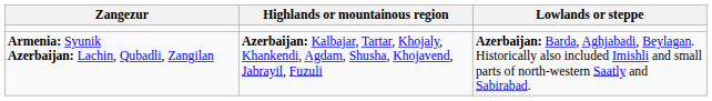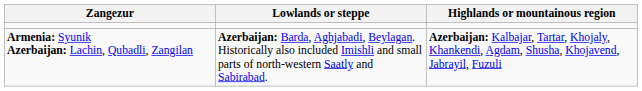 <table class="wikitable">
 <tr>
 <th scope="col" style="width: 33%;">Zangezur</th>
+<th scope="col" style="width: 33%;">Lowlands or steppe</th>
 <th scope="col" style="width: 33%;">Highlands or mountainous region</th>
-<th scope="col" style="width: 33%;">Lowlands or steppe</th>
 </tr>
 <tr>
 <td></td>
 <td></td>
 <td></td>
 </tr>
 <tr style="vertical-align: top;">
 <td> <strong>Armenia:</strong> <a href='#'>Syunik</a><br> <strong>Azerbaijan:</strong> <a href='#'>Lachin</a>, <a href='#'>Qubadli</a>, <a href='#'>Zangilan</a></td>
+<td> <strong>Azerbaijan:</strong> <a href='#'>Barda</a>, <a href='#'>Aghjabadi</a>, <a href='#'>Beylagan</a>. Historically also included <a href='#'>Imishli</a> and small parts of north-western <a href='#'>Saatly</a> and <a href='#'>Sabirabad</a>.</td>
 <td> <strong>Azerbaijan:</strong> <a href='#'>Kalbajar</a>, <a href='#'>Tartar</a>, <a href='#'>Khojaly</a>, <a href='#'>Khankendi</a>, <a href='#'>Agdam</a>, <a href='#'>Shusha</a>, <a href='#'>Khojavend</a>, <a href='#'>Jabrayil</a>, <a href='#'>Fuzuli</a></td>
-<td> <strong>Azerbaijan:</strong> <a href='#'>Barda</a>, <a href='#'>Aghjabadi</a>, <a href='#'>Beylagan</a>. Historically also included <a href='#'>Imishli</a> and small parts of north-western <a href='#'>Saatly</a> and <a href='#'>Sabirabad</a>.</td>
 </tr>
 </table>
